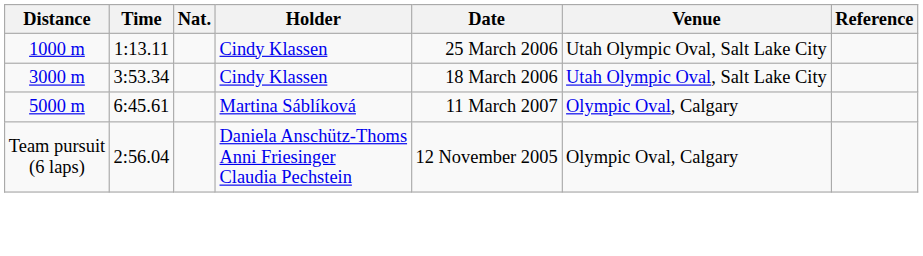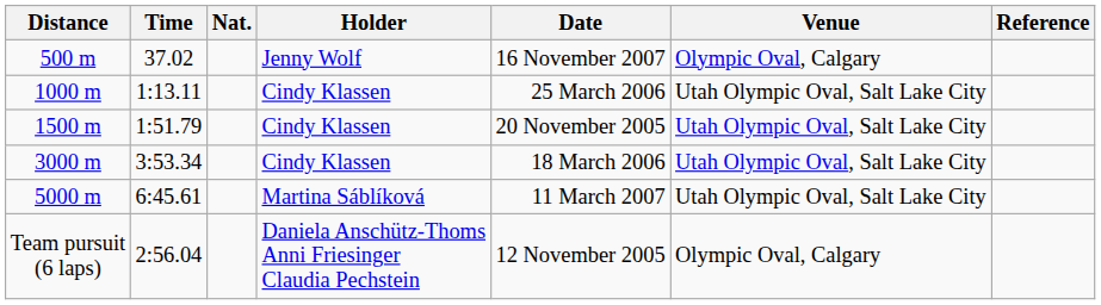 <table class="wikitable" border="1" style="text-align:center">
 <tr>
 <th>Distance</th>
 <th>Time</th>
 <th>Nat.</th>
 <th>Holder</th>
 <th>Date</th>
 <th>Venue</th>
 <th>Reference</th>
 </tr>
 <tr>
+<td><a href='#'>500 m</a></td>
+<td>37.02</td>
+<td></td>
+<td align=left><a href='#'>Jenny Wolf</a></td>
+<td align=right>16 November 2007</td>
+<td align=left><a href='#'>Olympic Oval</a>, Calgary</td>
+<td></td>
+</tr>
+<tr>
 <td><a href='#'>1000 m</a></td>
 <td>1:13.11</td>
 <td></td>
 <td align=left><a href='#'>Cindy Klassen</a></td>
 <td align=right>25 March 2006</td>
 <td align=left>Utah Olympic Oval, Salt Lake City</td>
+<td></td>
+</tr>
+<tr>
+<td><a href='#'>1500 m</a></td>
+<td>1:51.79</td>
+<td></td>
+<td align=left><a href='#'>Cindy Klassen</a></td>
+<td align=right>20 November 2005</td>
+<td align=left><a href='#'>Utah Olympic Oval</a>, Salt Lake City</td>
 <td></td>
 </tr>
 <tr>
 <td><a href='#'>3000 m</a></td>
 <td>3:53.34</td>
 <td></td>
 <td align=left><a href='#'>Cindy Klassen</a></td>
 <td align=right>18 March 2006</td>
 <td align=left><a href='#'>Utah Olympic Oval</a>, Salt Lake City</td>
 <td></td>
 </tr>
 <tr>
 <td><a href='#'>5000 m</a></td>
 <td>6:45.61</td>
 <td></td>
 <td align=left><a href='#'>Martina Sáblíková</a></td>
 <td align=right>11 March 2007</td>
-<td align=left><a href='#'>Olympic Oval</a>, Calgary</td>
+<td align=left>Utah Olympic Oval, Salt Lake City</td>
 <td></td>
 </tr>
 <tr>
 <td>Team pursuit <br> (6 laps)</td>
 <td>2:56.04</td>
 <td></td>
 <td align=left><a href='#'>Daniela Anschütz-Thoms</a> <br> <a href='#'>Anni Friesinger</a> <br> <a href='#'>Claudia Pechstein</a></td>
 <td align=right>12 November 2005</td>
 <td align=left>Olympic Oval, Calgary</td>
 <td></td>
 </tr>
 </table>
